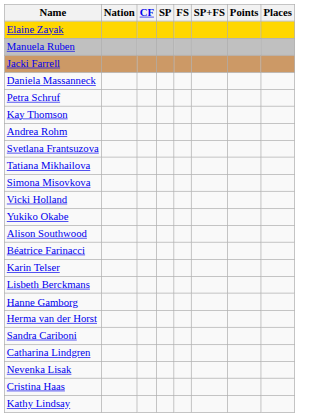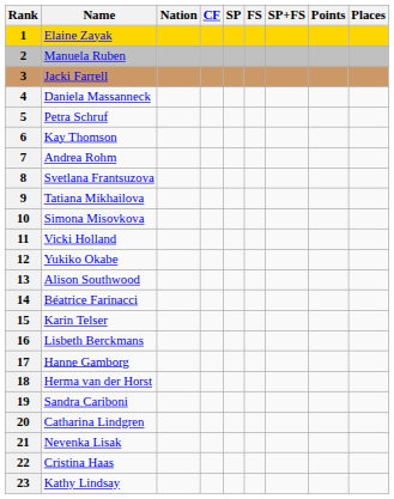 <table class="wikitable">
 <tr>
+<th>Rank</th>
 <th>Name</th>
 <th>Nation</th>
 <th><a href='#'>CF</a></th>
 <th>SP</th>
 <th>FS</th>
 <th>SP+FS</th>
 <th>Points</th>
 <th>Places</th>
 </tr>
 <tr bgcolor=gold>
+<td align=center><strong>1</strong></td>
 <td><a href='#'>Elaine Zayak</a></td>
 <td></td>
 <td></td>
 <td></td>
 <td></td>
 <td></td>
 <td></td>
 <td></td>
 </tr>
 <tr bgcolor=silver>
+<td align=center><strong>2</strong></td>
 <td><a href='#'>Manuela Ruben</a></td>
 <td></td>
 <td></td>
 <td></td>
 <td></td>
 <td></td>
 <td></td>
 <td></td>
 </tr>
 <tr bgcolor=cc9966>
+<td align=center><strong>3</strong></td>
 <td><a href='#'>Jacki Farrell</a></td>
 <td></td>
 <td></td>
 <td></td>
 <td></td>
 <td></td>
 <td></td>
 <td></td>
 </tr>
 <tr>
+<th>4</th>
 <td><a href='#'>Daniela Massanneck</a></td>
 <td></td>
 <td></td>
 <td></td>
 <td></td>
 <td></td>
 <td></td>
 <td></td>
 </tr>
 <tr>
+<th>5</th>
 <td><a href='#'>Petra Schruf</a></td>
 <td></td>
 <td></td>
 <td></td>
 <td></td>
 <td></td>
 <td></td>
 <td></td>
 </tr>
 <tr>
+<th>6</th>
 <td><a href='#'>Kay Thomson</a></td>
 <td></td>
 <td></td>
 <td></td>
 <td></td>
 <td></td>
 <td></td>
 <td></td>
 </tr>
 <tr>
+<th>7</th>
 <td><a href='#'>Andrea Rohm</a></td>
 <td></td>
 <td></td>
 <td></td>
 <td></td>
 <td></td>
 <td></td>
 <td></td>
 </tr>
 <tr>
+<th>8</th>
 <td><a href='#'>Svetlana Frantsuzova</a></td>
 <td></td>
 <td></td>
 <td></td>
 <td></td>
 <td></td>
 <td></td>
 <td></td>
 </tr>
 <tr>
+<th>9</th>
 <td><a href='#'>Tatiana Mikhailova</a></td>
 <td></td>
 <td></td>
 <td></td>
 <td></td>
 <td></td>
 <td></td>
 <td></td>
 </tr>
 <tr>
+<th>10</th>
 <td><a href='#'>Simona Misovkova</a></td>
 <td></td>
 <td></td>
 <td></td>
 <td></td>
 <td></td>
 <td></td>
 <td></td>
 </tr>
 <tr>
+<th>11</th>
 <td><a href='#'>Vicki Holland</a></td>
 <td></td>
 <td></td>
 <td></td>
 <td></td>
 <td></td>
 <td></td>
 <td></td>
 </tr>
 <tr>
+<th>12</th>
 <td><a href='#'>Yukiko Okabe</a></td>
 <td></td>
 <td></td>
 <td></td>
 <td></td>
 <td></td>
 <td></td>
 <td></td>
 </tr>
 <tr>
+<th>13</th>
 <td><a href='#'>Alison Southwood</a></td>
 <td></td>
 <td></td>
 <td></td>
 <td></td>
 <td></td>
 <td></td>
 <td></td>
 </tr>
 <tr>
+<th>14</th>
 <td><a href='#'>Béatrice Farinacci</a></td>
 <td></td>
 <td></td>
 <td></td>
 <td></td>
 <td></td>
 <td></td>
 <td></td>
 </tr>
 <tr>
+<th>15</th>
 <td><a href='#'>Karin Telser</a></td>
 <td></td>
 <td></td>
 <td></td>
 <td></td>
 <td></td>
 <td></td>
 <td></td>
 </tr>
 <tr>
+<th>16</th>
 <td><a href='#'>Lisbeth Berckmans</a></td>
 <td></td>
 <td></td>
 <td></td>
 <td></td>
 <td></td>
 <td></td>
 <td></td>
 </tr>
 <tr>
+<th>17</th>
 <td><a href='#'>Hanne Gamborg</a></td>
 <td></td>
 <td></td>
 <td></td>
 <td></td>
 <td></td>
 <td></td>
 <td></td>
 </tr>
 <tr>
+<th>18</th>
 <td><a href='#'>Herma van der Horst</a></td>
 <td></td>
 <td></td>
 <td></td>
 <td></td>
 <td></td>
 <td></td>
 <td></td>
 </tr>
 <tr>
+<th>19</th>
 <td><a href='#'>Sandra Cariboni</a></td>
 <td></td>
 <td></td>
 <td></td>
 <td></td>
 <td></td>
 <td></td>
 <td></td>
 </tr>
 <tr>
+<th>20</th>
 <td><a href='#'>Catharina Lindgren</a></td>
 <td></td>
 <td></td>
 <td></td>
 <td></td>
 <td></td>
 <td></td>
 <td></td>
 </tr>
 <tr>
+<th>21</th>
 <td><a href='#'>Nevenka Lisak</a></td>
 <td></td>
 <td></td>
 <td></td>
 <td></td>
 <td></td>
 <td></td>
 <td></td>
 </tr>
 <tr>
+<th>22</th>
 <td><a href='#'>Cristina Haas</a></td>
 <td></td>
 <td></td>
 <td></td>
 <td></td>
 <td></td>
 <td></td>
 <td></td>
 </tr>
 <tr>
+<th>23</th>
 <td><a href='#'>Kathy Lindsay</a></td>
 <td></td>
 <td></td>
 <td></td>
 <td></td>
 <td></td>
 <td></td>
 <td></td>
 </tr>
 </table>
